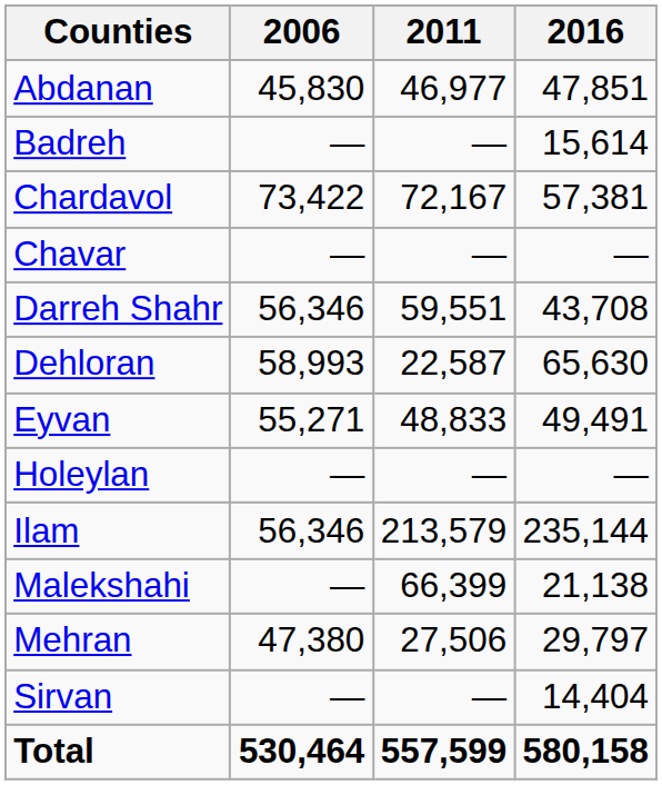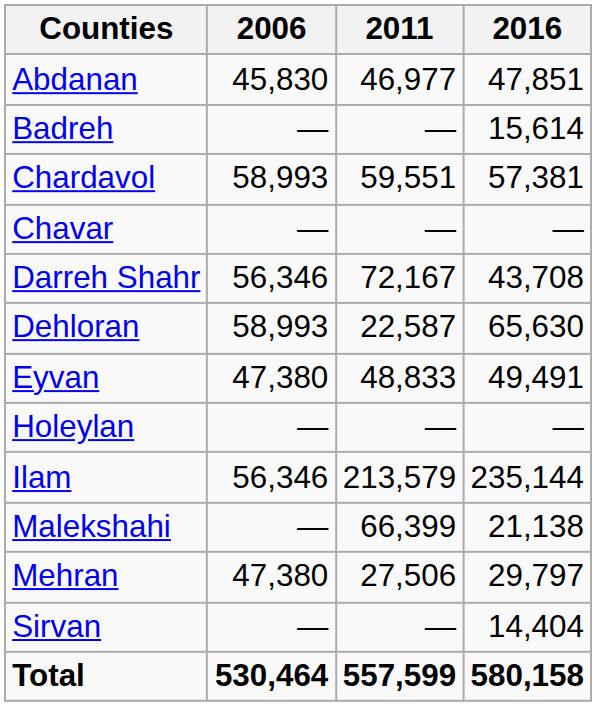 <table class="wikitable">
 <tr>
 <th>Counties</th>
 <th>2006</th>
 <th>2011</th>
 <th>2016</th>
 </tr>
 <tr>
 <td><a href='#'>Abdanan</a></td>
 <td style="text-align: right;">45,830</td>
 <td style="text-align: right;">46,977</td>
 <td style="text-align: right;">47,851</td>
 </tr>
 <tr>
 <td><a href='#'>Badreh</a></td>
 <td style="text-align: right;">—</td>
 <td style="text-align: right;">—</td>
 <td style="text-align: right;">15,614</td>
 </tr>
 <tr>
 <td><a href='#'>Chardavol</a></td>
-<td style="text-align: right;">73,422</td>
-<td style="text-align: right;">72,167</td>
+<td style="text-align: right;">58,993</td>
+<td style="text-align: right;">59,551</td>
 <td style="text-align: right;">57,381</td>
 </tr>
 <tr>
 <td><a href='#'>Chavar</a></td>
 <td style="text-align: right;">—</td>
 <td style="text-align: right;">—</td>
 <td style="text-align: right;">—</td>
 </tr>
 <tr>
 <td><a href='#'>Darreh Shahr</a></td>
 <td style="text-align: right;">56,346</td>
-<td style="text-align: right;">59,551</td>
+<td style="text-align: right;">72,167</td>
 <td style="text-align: right;">43,708</td>
 </tr>
 <tr>
 <td><a href='#'>Dehloran</a></td>
 <td style="text-align: right;">58,993</td>
 <td style="text-align: right;">22,587</td>
 <td style="text-align: right;">65,630</td>
 </tr>
 <tr>
 <td><a href='#'>Eyvan</a></td>
-<td style="text-align: right;">55,271</td>
+<td style="text-align: right;">47,380</td>
 <td style="text-align: right;">48,833</td>
 <td style="text-align: right;">49,491</td>
 </tr>
 <tr>
 <td><a href='#'>Holeylan</a></td>
 <td style="text-align: right;">—</td>
 <td style="text-align: right;">—</td>
 <td style="text-align: right;">—</td>
 </tr>
 <tr>
 <td><a href='#'>Ilam</a></td>
 <td style="text-align: right;">56,346</td>
 <td style="text-align: right;">213,579</td>
 <td style="text-align: right;">235,144</td>
 </tr>
 <tr>
 <td><a href='#'>Malekshahi</a></td>
 <td style="text-align: right;">—</td>
 <td style="text-align: right;">66,399</td>
 <td style="text-align: right;">21,138</td>
 </tr>
 <tr>
 <td><a href='#'>Mehran</a></td>
 <td style="text-align: right;">47,380</td>
 <td style="text-align: right;">27,506</td>
 <td style="text-align: right;">29,797</td>
 </tr>
 <tr>
 <td><a href='#'>Sirvan</a></td>
 <td style="text-align: right;">—</td>
 <td style="text-align: right;">—</td>
 <td style="text-align: right;">14,404</td>
 </tr>
 <tr>
 <td><strong>Total</strong></td>
 <td style="text-align: right;"><strong>530,464</strong></td>
 <td style="text-align: right;"><strong>557,599</strong></td>
 <td style="text-align: right;"><strong>580,158</strong></td>
 </tr>
 </table>
